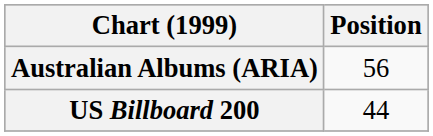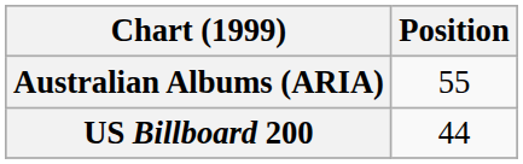 <table class="wikitable sortable plainrowheaders" style="text-align:center;">
 <tr>
 <th>Chart (1999)</th>
 <th>Position</th>
 </tr>
 <tr>
 <th scope="row">Australian Albums (ARIA)</th>
-<td>56</td>
+<td>55</td>
 </tr>
 <tr>
 <th scope="row">US <em>Billboard</em> 200</th>
 <td>44</td>
 </tr>
 </table>
